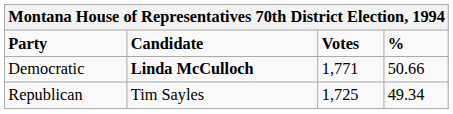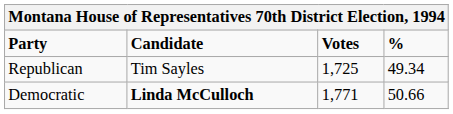 <table class="wikitable">
 <tr>
 <th colspan="4">Montana House of Representatives 70th District Election, 1994</th>
 </tr>
 <tr>
 <td><strong>Party</strong></td>
 <td><strong>Candidate</strong></td>
 <td><strong>Votes</strong></td>
 <td><strong>%</strong></td>
 </tr>
 <tr>
+<td>Republican</td>
+<td>Tim Sayles</td>
+<td>1,725</td>
+<td>49.34</td>
+</tr>
+<tr>
 <td>Democratic</td>
 <td><strong>Linda McCulloch</strong></td>
 <td>1,771</td>
 <td>50.66</td>
 </tr>
-<tr>
-<td>Republican</td>
-<td>Tim Sayles</td>
-<td>1,725</td>
-<td>49.34</td>
-</tr>
 </table>
